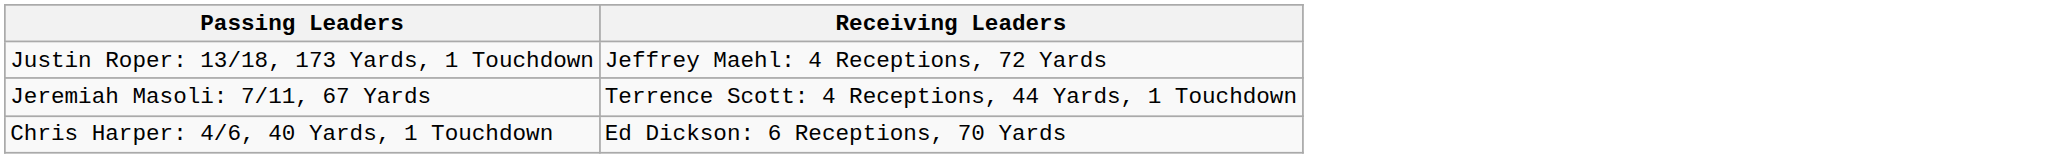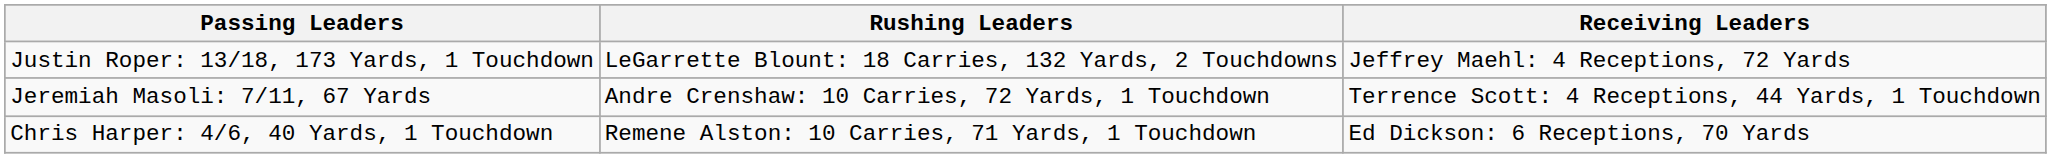 <table class="wikitable">
 <tr>
 <th>Passing Leaders</th>
+<th>Rushing Leaders</th>
 <th>Receiving Leaders</th>
 </tr>
 <tr>
 <td>Justin Roper: 13/18, 173 Yards, 1 Touchdown</td>
+<td>LeGarrette Blount: 18 Carries, 132 Yards, 2 Touchdowns</td>
 <td>Jeffrey Maehl: 4 Receptions, 72 Yards</td>
 </tr>
 <tr>
 <td>Jeremiah Masoli: 7/11, 67 Yards</td>
+<td>Andre Crenshaw: 10 Carries, 72 Yards, 1 Touchdown</td>
 <td>Terrence Scott: 4 Receptions, 44 Yards, 1 Touchdown</td>
 </tr>
 <tr>
 <td>Chris Harper: 4/6, 40 Yards, 1 Touchdown</td>
+<td>Remene Alston: 10 Carries, 71 Yards, 1 Touchdown</td>
 <td>Ed Dickson: 6 Receptions, 70 Yards</td>
 </tr>
 </table>
